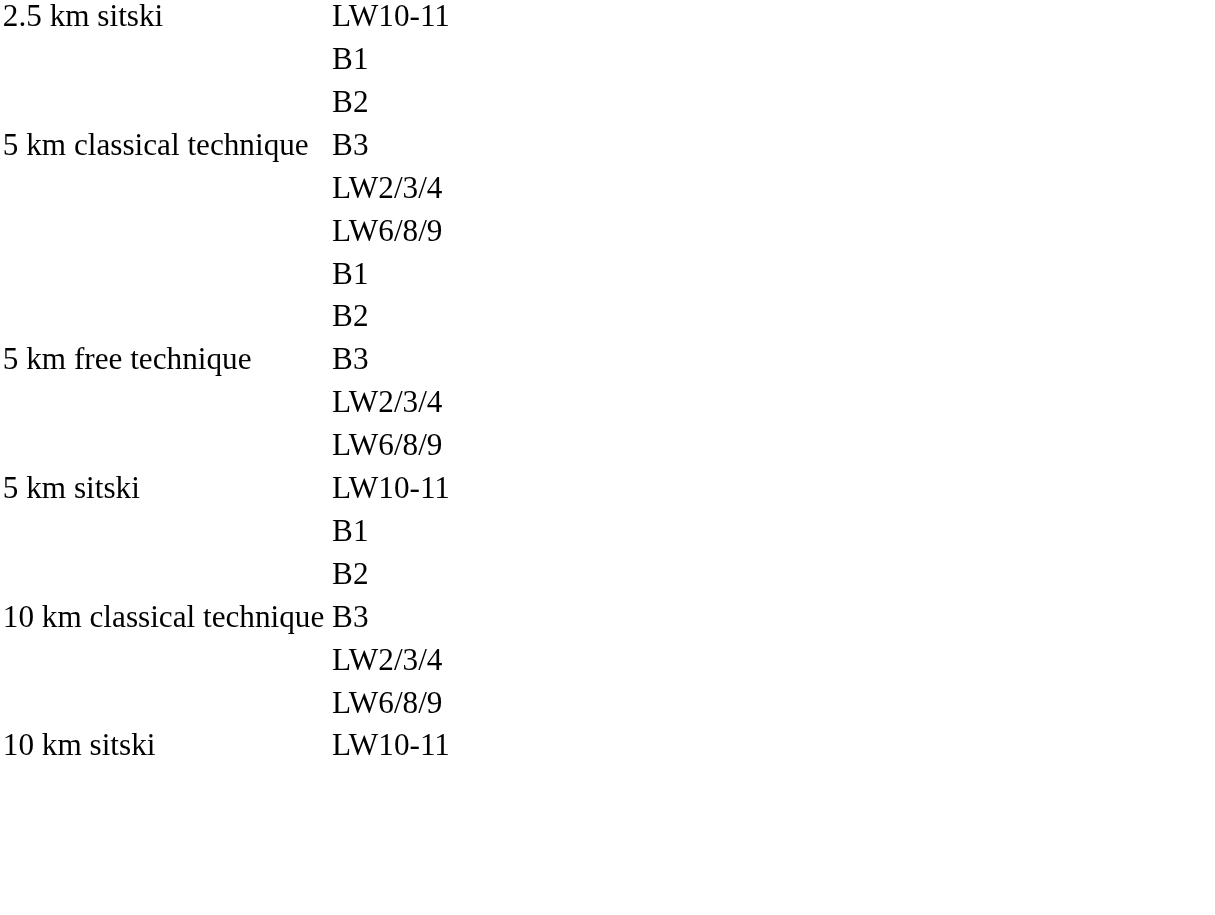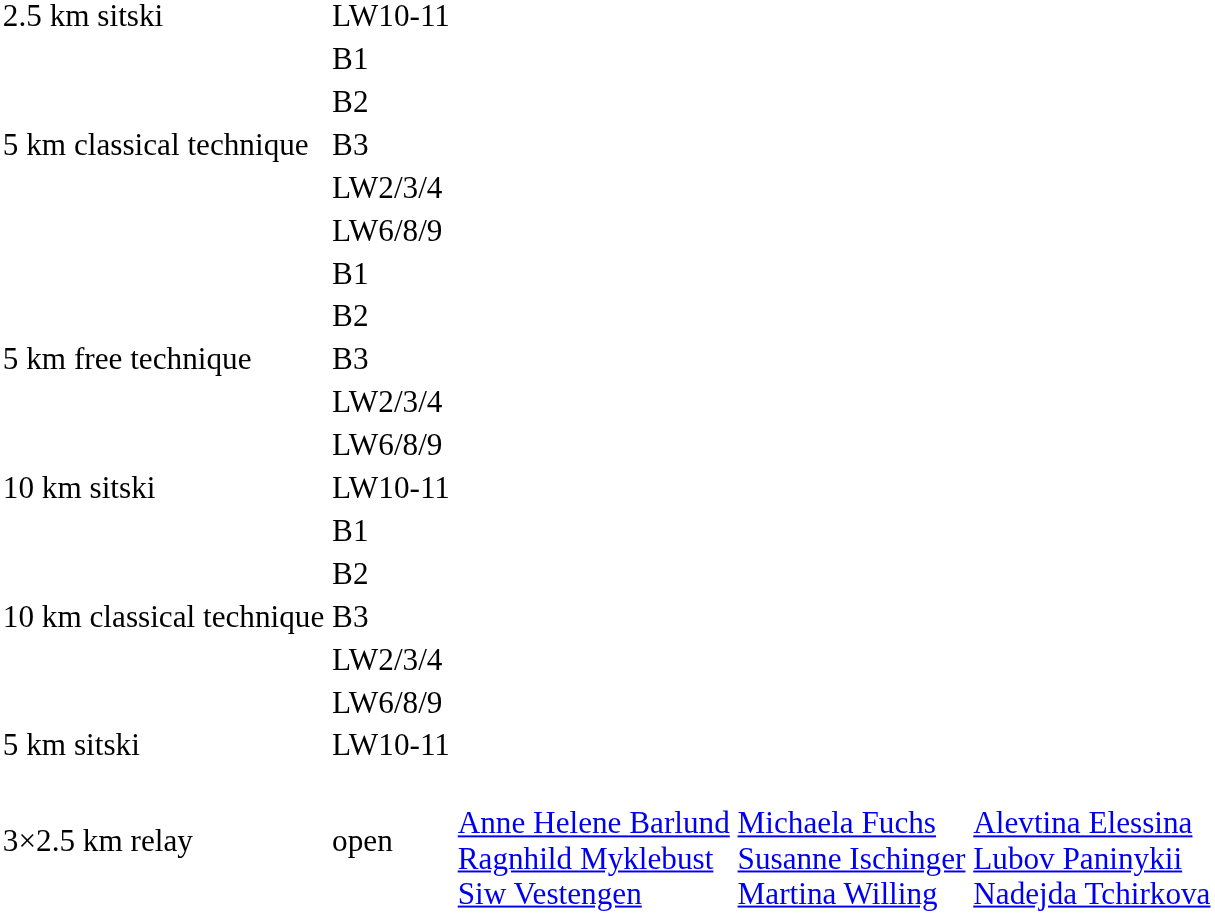 <table>
 <tr>
 <td>2.5 km sitski</td>
 <td>LW10-11<br></td>
 <td></td>
 <td></td>
 <td></td>
 </tr>
 <tr>
 <td rowspan="5">5 km classical technique</td>
 <td>B1<br></td>
 <td></td>
 <td></td>
 <td></td>
 </tr>
 <tr>
 <td>B2<br></td>
 <td></td>
 <td></td>
 <td></td>
 </tr>
 <tr>
 <td>B3<br></td>
 <td></td>
 <td></td>
 <td></td>
 </tr>
 <tr>
 <td>LW2/3/4<br></td>
 <td></td>
 <td></td>
 <td></td>
 </tr>
 <tr>
 <td>LW6/8/9<br></td>
 <td></td>
 <td></td>
 <td></td>
 </tr>
 <tr>
 <td rowspan="5">5 km free technique</td>
 <td>B1<br></td>
 <td></td>
 <td></td>
 <td></td>
 </tr>
 <tr>
 <td>B2<br></td>
 <td></td>
 <td></td>
 <td></td>
 </tr>
 <tr>
 <td>B3<br></td>
 <td></td>
 <td></td>
 <td></td>
 </tr>
 <tr>
 <td>LW2/3/4<br></td>
 <td></td>
 <td></td>
 <td></td>
 </tr>
 <tr>
 <td>LW6/8/9<br></td>
 <td></td>
 <td></td>
 <td></td>
 </tr>
 <tr>
-<td>5 km sitski</td>
+<td>10 km sitski</td>
 <td>LW10-11<br></td>
 <td></td>
 <td></td>
 <td></td>
 </tr>
 <tr>
 <td rowspan="5">10 km classical technique</td>
 <td>B1<br></td>
 <td></td>
 <td></td>
 <td></td>
 </tr>
 <tr>
 <td>B2<br></td>
 <td></td>
 <td></td>
 <td></td>
 </tr>
 <tr>
 <td>B3<br></td>
 <td></td>
 <td></td>
 <td></td>
 </tr>
 <tr>
 <td>LW2/3/4<br></td>
 <td></td>
 <td></td>
 <td></td>
 </tr>
 <tr>
 <td>LW6/8/9<br></td>
 <td></td>
 <td></td>
 <td></td>
 </tr>
 <tr>
-<td>10 km sitski</td>
+<td>5 km sitski</td>
 <td>LW10-11<br></td>
 <td></td>
 <td></td>
 <td></td>
 </tr>
+<tr>
+<td>3×2.5 km relay</td>
+<td>open<br></td>
+<td valign=top> <br> <a href='#'>Anne Helene Barlund</a> <br> <a href='#'>Ragnhild Myklebust</a> <br> <a href='#'>Siw Vestengen</a></td>
+<td valign=top> <br> <a href='#'>Michaela Fuchs</a> <br> <a href='#'>Susanne Ischinger</a> <br> <a href='#'>Martina Willing</a></td>
+<td valign=top> <br> <a href='#'>Alevtina Elessina</a> <br> <a href='#'>Lubov Paninykii</a> <br> <a href='#'>Nadejda Tchirkova</a></td>
+</tr>
 </table>
